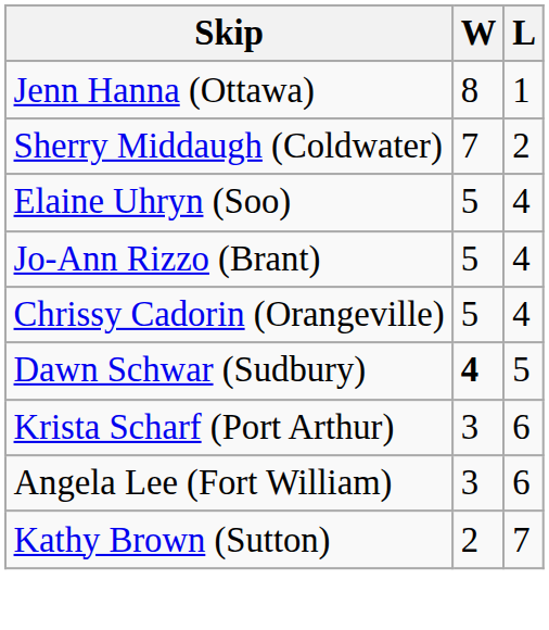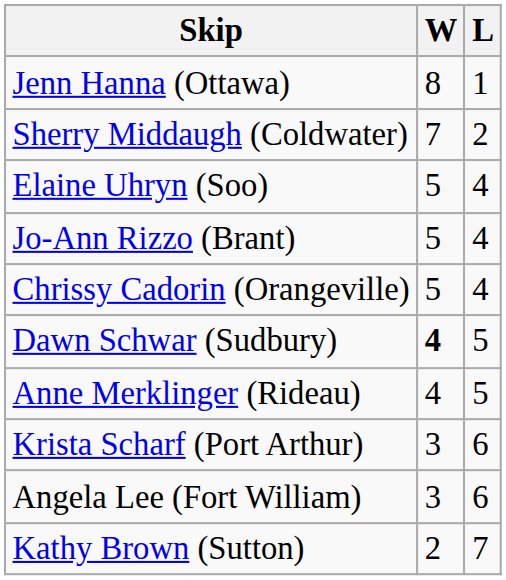 <table class="wikitable">
 <tr>
 <th>Skip</th>
 <th>W</th>
 <th>L</th>
 </tr>
 <tr>
 <td><a href='#'>Jenn Hanna</a> (Ottawa)</td>
 <td>8</td>
 <td>1</td>
 </tr>
 <tr>
 <td><a href='#'>Sherry Middaugh</a> (Coldwater)</td>
 <td>7</td>
 <td>2</td>
 </tr>
 <tr>
 <td><a href='#'>Elaine Uhryn</a> (Soo)</td>
 <td>5</td>
 <td>4</td>
 </tr>
 <tr>
 <td><a href='#'>Jo-Ann Rizzo</a> (Brant)</td>
 <td>5</td>
 <td>4</td>
 </tr>
 <tr>
 <td><a href='#'>Chrissy Cadorin</a> (Orangeville)</td>
 <td>5</td>
 <td>4</td>
 </tr>
 <tr>
 <td><a href='#'>Dawn Schwar</a> (Sudbury)</td>
 <td><strong>4</strong></td>
 <td>5</td>
 </tr>
 <tr>
+<td><a href='#'>Anne Merklinger</a> (Rideau)</td>
+<td>4</td>
+<td>5</td>
+</tr>
+<tr>
 <td><a href='#'>Krista Scharf</a> (Port Arthur)</td>
 <td>3</td>
 <td>6</td>
 </tr>
 <tr>
 <td>Angela Lee (Fort William)</td>
 <td>3</td>
 <td>6</td>
 </tr>
 <tr>
 <td><a href='#'>Kathy Brown</a> (Sutton)</td>
 <td>2</td>
 <td>7</td>
 </tr>
 </table>
